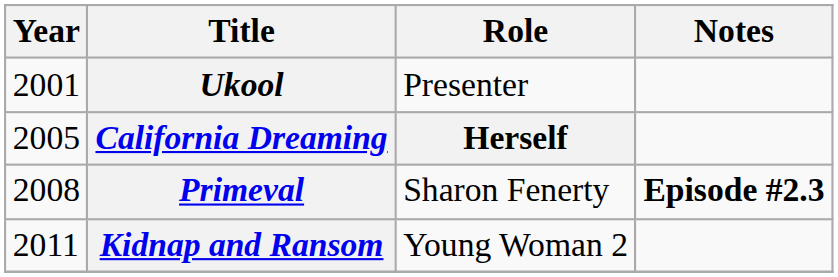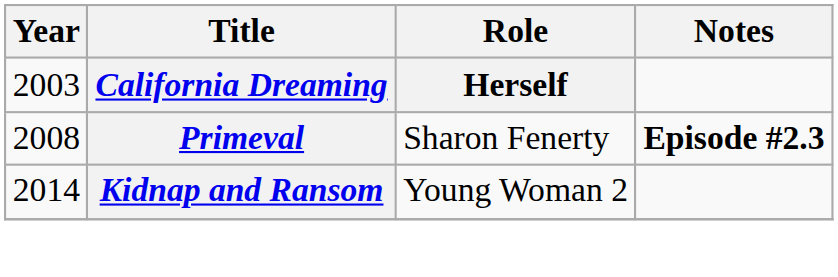 <table class="wikitable sortable plainrowheaders">
 <tr>
 <th scope="col">Year</th>
 <th scope="col">Title</th>
 <th scope="col">Role</th>
 <th scope="col" class="unsortable">Notes</th>
 </tr>
 <tr>
-<td align=>2001</td>
-<th scope="row"><em>Ukool</em></th>
-<td>Presenter</td>
-<td></td>
-</tr>
-<tr>
-<td align=>2005</td>
+<td align=>2003</td>
 <th scope="row"><em><a href='#'>California Dreaming</a></em></th>
 <th scope="row">Herself</th>
 <td></td>
 </tr>
 <tr>
 <td align=>2008</td>
 <th scope="row"><em><a href='#'>Primeval</a></em></th>
 <td>Sharon Fenerty</td>
 <td><strong>Episode #2.3</strong></td>
 </tr>
 <tr>
-<td align=>2011</td>
+<td align=>2014</td>
 <th scope="row"><em><a href='#'>Kidnap and Ransom</a></em></th>
 <td>Young Woman 2</td>
 <td></td>
 </tr>
 <tr>
 </tr>
 </table>
